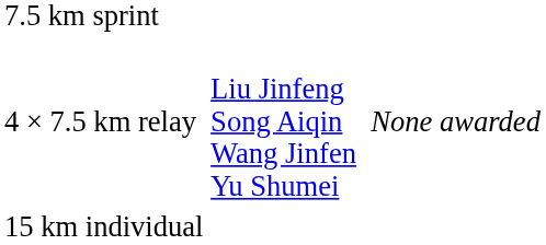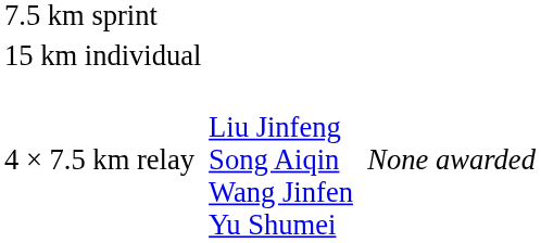 <table>
 <tr>
 <td>7.5 km sprint</td>
+<td></td>
+<td></td>
+<td></td>
+</tr>
+<tr>
+<td>15 km individual</td>
 <td></td>
 <td></td>
 <td></td>
 </tr>
 <tr>
 <td>4 × 7.5 km relay</td>
 <td><br><a href='#'>Liu Jinfeng</a><br><a href='#'>Song Aiqin</a><br><a href='#'>Wang Jinfen</a><br><a href='#'>Yu Shumei</a></td>
 <td valign=top></td>
 <td><em>None awarded</em></td>
 </tr>
-<tr>
-<td>15 km individual</td>
-<td></td>
-<td></td>
-<td></td>
-</tr>
 </table>
